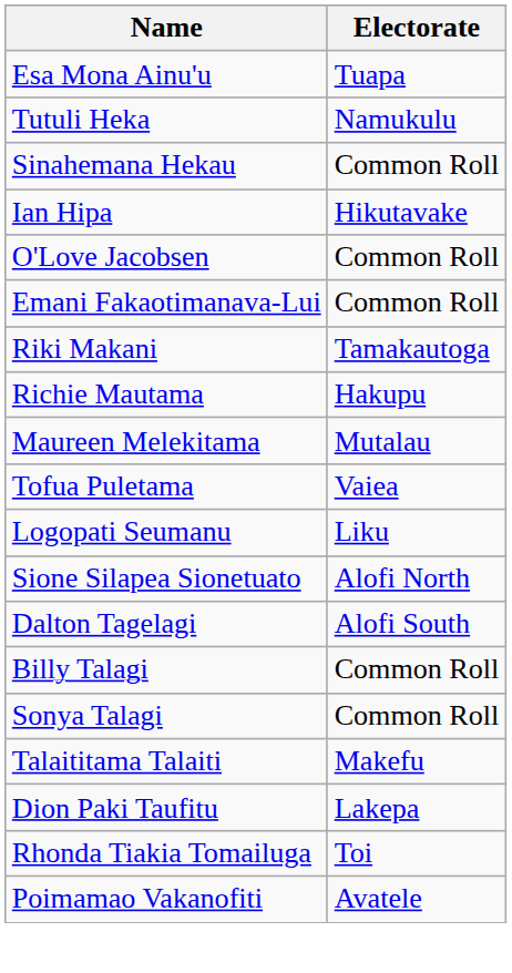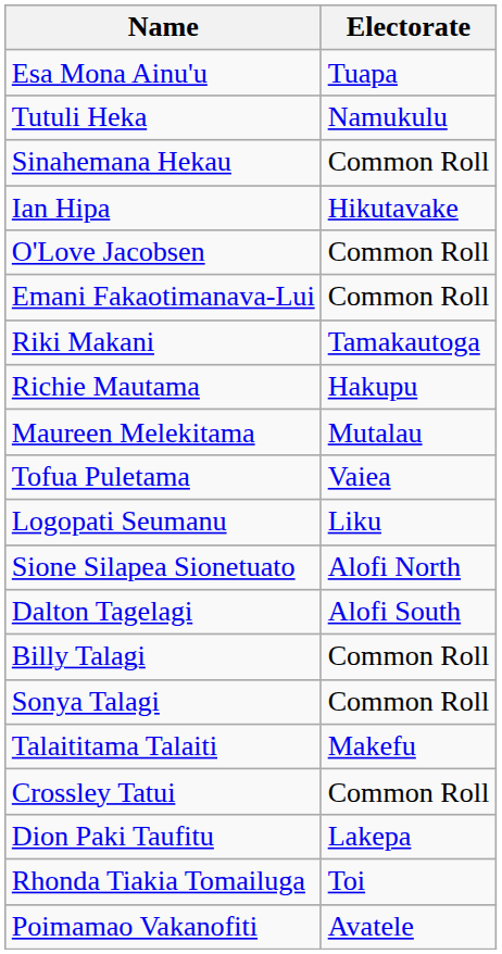 <table class="wikitable sortable">
 <tr>
 <th>Name</th>
 <th>Electorate</th>
 </tr>
 <tr>
 <td><a href='#'>Esa Mona Ainu'u</a></td>
 <td><a href='#'>Tuapa</a></td>
 </tr>
 <tr>
 <td><a href='#'>Tutuli Heka</a></td>
 <td><a href='#'>Namukulu</a></td>
 </tr>
 <tr>
 <td><a href='#'>Sinahemana Hekau</a></td>
 <td>Common Roll</td>
 </tr>
 <tr>
 <td><a href='#'>Ian Hipa</a></td>
 <td><a href='#'>Hikutavake</a></td>
 </tr>
 <tr>
 <td><a href='#'>O'Love Jacobsen</a></td>
 <td>Common Roll</td>
 </tr>
 <tr>
 <td><a href='#'>Emani Fakaotimanava-Lui</a></td>
 <td>Common Roll</td>
 </tr>
 <tr>
 <td><a href='#'>Riki Makani</a></td>
 <td><a href='#'>Tamakautoga</a></td>
 </tr>
 <tr>
 <td><a href='#'>Richie Mautama</a></td>
 <td><a href='#'>Hakupu</a></td>
 </tr>
 <tr>
 <td><a href='#'>Maureen Melekitama</a></td>
 <td><a href='#'>Mutalau</a></td>
 </tr>
 <tr>
 <td><a href='#'>Tofua Puletama</a></td>
 <td><a href='#'>Vaiea</a></td>
 </tr>
 <tr>
 <td><a href='#'>Logopati Seumanu</a></td>
 <td><a href='#'>Liku</a></td>
 </tr>
 <tr>
 <td><a href='#'>Sione Silapea Sionetuato</a></td>
 <td><a href='#'>Alofi North</a></td>
 </tr>
 <tr>
 <td><a href='#'>Dalton Tagelagi</a></td>
 <td><a href='#'>Alofi South</a></td>
 </tr>
 <tr>
 <td><a href='#'>Billy Talagi</a></td>
 <td>Common Roll</td>
 </tr>
 <tr>
 <td><a href='#'>Sonya Talagi</a></td>
 <td>Common Roll</td>
 </tr>
 <tr>
 <td><a href='#'>Talaititama Talaiti</a></td>
 <td><a href='#'>Makefu</a></td>
 </tr>
 <tr>
+<td><a href='#'>Crossley Tatui</a></td>
+<td>Common Roll</td>
+</tr>
+<tr>
 <td><a href='#'>Dion Paki Taufitu</a></td>
 <td><a href='#'>Lakepa</a></td>
 </tr>
 <tr>
 <td><a href='#'>Rhonda Tiakia Tomailuga</a></td>
 <td><a href='#'>Toi</a></td>
 </tr>
 <tr>
 <td><a href='#'>Poimamao Vakanofiti</a></td>
 <td><a href='#'>Avatele</a></td>
 </tr>
 </table>
